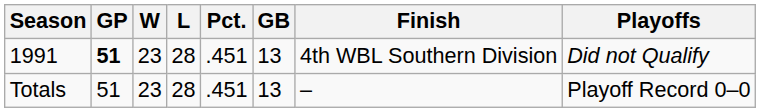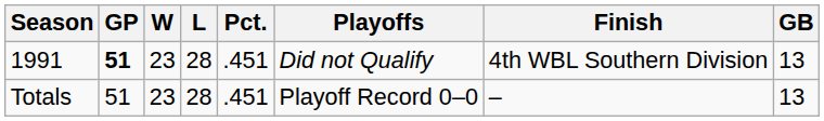 <table class="wikitable">
 <tr>
 <th>Season</th>
 <th>GP</th>
 <th>W</th>
 <th>L</th>
 <th>Pct.</th>
+<th>Playoffs</th>
+<th>Finish</th>
 <th>GB</th>
-<th>Finish</th>
-<th>Playoffs</th>
 </tr>
 <tr>
 <td>1991</td>
 <td><strong>51</strong></td>
 <td>23</td>
 <td>28</td>
 <td>.451</td>
+<td><em>Did not Qualify</em></td>
+<td>4th WBL Southern Division</td>
 <td>13</td>
-<td>4th WBL Southern Division</td>
-<td><em>Did not Qualify</em></td>
 </tr>
 <tr>
 <td>Totals</td>
 <td>51</td>
 <td>23</td>
 <td>28</td>
 <td>.451</td>
+<td>Playoff Record 0–0</td>
+<td>–</td>
 <td>13</td>
-<td>–</td>
-<td>Playoff Record 0–0</td>
 </tr>
 </table>
